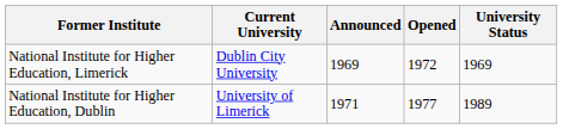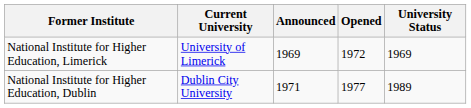 <table class="wikitable" align="center">
 <tr>
 <th>Former Institute</th>
 <th>Current University</th>
 <th>Announced</th>
 <th>Opened</th>
 <th>University Status</th>
 </tr>
 <tr>
 <td>National Institute for Higher Education, Limerick</td>
-<td><a href='#'>Dublin City University</a></td>
+<td><a href='#'>University of Limerick</a></td>
 <td>1969</td>
 <td>1972</td>
 <td>1969</td>
 </tr>
 <tr>
 <td>National Institute for Higher Education, Dublin</td>
-<td><a href='#'>University of Limerick</a></td>
+<td><a href='#'>Dublin City University</a></td>
 <td>1971</td>
 <td>1977</td>
 <td>1989</td>
 </tr>
 </table>
